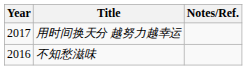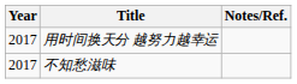 <table class="wikitable">
 <tr>
 <th>Year</th>
 <th>Title</th>
 <th>Notes/Ref.</th>
 </tr>
 <tr>
 <td>2017</td>
 <td><em>用时间换天分 越努力越幸运</em></td>
 <td></td>
 </tr>
 <tr>
-<td>2016</td>
+<td>2017</td>
 <td><em>不知愁滋味</em></td>
 <td></td>
 </tr>
 </table>
